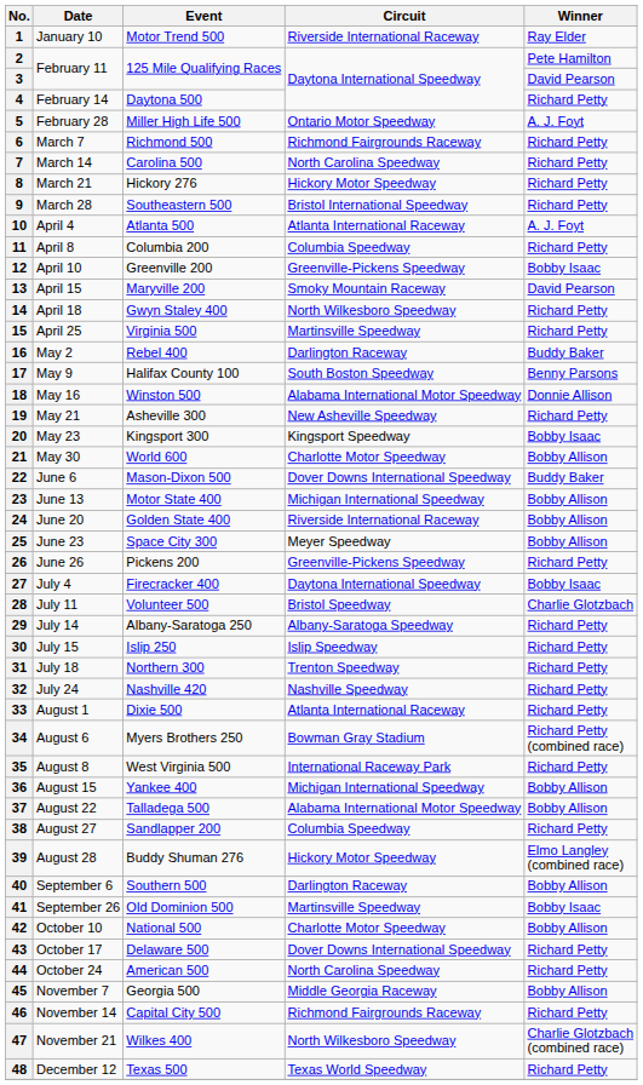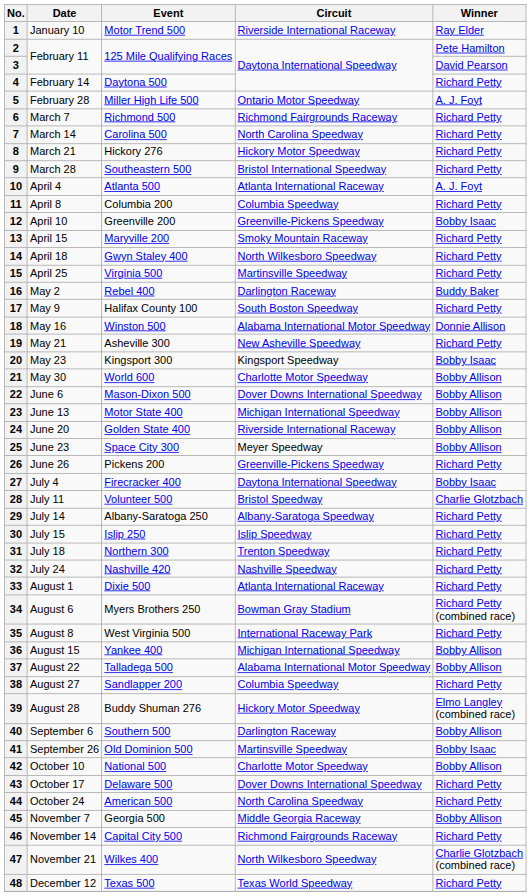 <table class="wikitable" style="font-size:85%;">
 <tr>
 <th>No.</th>
 <th>Date</th>
 <th>Event</th>
 <th>Circuit</th>
 <th>Winner</th>
 </tr>
 <tr>
 <th>1</th>
 <td>January 10</td>
 <td><a href='#'>Motor Trend 500</a></td>
 <td><a href='#'>Riverside International Raceway</a></td>
 <td><a href='#'>Ray Elder</a></td>
 </tr>
 <tr>
 <th>2</th>
 <td rowspan=2>February 11</td>
 <td rowspan=2><a href='#'>125 Mile Qualifying Races</a></td>
 <td rowspan=3><a href='#'>Daytona International Speedway</a></td>
 <td><a href='#'>Pete Hamilton</a></td>
 </tr>
 <tr>
 <th>3</th>
 <td><a href='#'>David Pearson</a></td>
 </tr>
 <tr>
 <th>4</th>
 <td>February 14</td>
 <td><a href='#'>Daytona 500</a></td>
 <td><a href='#'>Richard Petty</a></td>
 </tr>
 <tr>
 <th>5</th>
 <td>February 28</td>
 <td><a href='#'>Miller High Life 500</a></td>
 <td><a href='#'>Ontario Motor Speedway</a></td>
 <td><a href='#'>A. J. Foyt</a></td>
 </tr>
 <tr>
 <th>6</th>
 <td>March 7</td>
 <td><a href='#'>Richmond 500</a></td>
 <td><a href='#'>Richmond Fairgrounds Raceway</a></td>
 <td><a href='#'>Richard Petty</a></td>
 </tr>
 <tr>
 <th>7</th>
 <td>March 14</td>
 <td><a href='#'>Carolina 500</a></td>
 <td><a href='#'>North Carolina Speedway</a></td>
 <td><a href='#'>Richard Petty</a></td>
 </tr>
 <tr>
 <th>8</th>
 <td>March 21</td>
 <td>Hickory 276</td>
 <td><a href='#'>Hickory Motor Speedway</a></td>
 <td><a href='#'>Richard Petty</a></td>
 </tr>
 <tr>
 <th>9</th>
 <td>March 28</td>
 <td><a href='#'>Southeastern 500</a></td>
 <td><a href='#'>Bristol International Speedway</a></td>
 <td><a href='#'>Richard Petty</a></td>
 </tr>
 <tr>
 <th>10</th>
 <td>April 4</td>
 <td><a href='#'>Atlanta 500</a></td>
 <td><a href='#'>Atlanta International Raceway</a></td>
 <td><a href='#'>A. J. Foyt</a></td>
 </tr>
 <tr>
 <th>11</th>
 <td>April 8</td>
 <td>Columbia 200</td>
 <td><a href='#'>Columbia Speedway</a></td>
 <td><a href='#'>Richard Petty</a></td>
 </tr>
 <tr>
 <th>12</th>
 <td>April 10</td>
 <td>Greenville 200</td>
 <td><a href='#'>Greenville-Pickens Speedway</a></td>
 <td><a href='#'>Bobby Isaac</a></td>
 </tr>
 <tr>
 <th>13</th>
 <td>April 15</td>
 <td><a href='#'>Maryville 200</a></td>
 <td><a href='#'>Smoky Mountain Raceway</a></td>
-<td><a href='#'>David Pearson</a></td>
+<td><a href='#'>Richard Petty</a></td>
 </tr>
 <tr>
 <th>14</th>
 <td>April 18</td>
 <td><a href='#'>Gwyn Staley 400</a></td>
 <td><a href='#'>North Wilkesboro Speedway</a></td>
 <td><a href='#'>Richard Petty</a></td>
 </tr>
 <tr>
 <th>15</th>
 <td>April 25</td>
 <td><a href='#'>Virginia 500</a></td>
 <td><a href='#'>Martinsville Speedway</a></td>
 <td><a href='#'>Richard Petty</a></td>
 </tr>
 <tr>
 <th>16</th>
 <td>May 2</td>
 <td><a href='#'>Rebel 400</a></td>
 <td><a href='#'>Darlington Raceway</a></td>
 <td><a href='#'>Buddy Baker</a></td>
 </tr>
 <tr>
 <th>17</th>
 <td>May 9</td>
 <td>Halifax County 100</td>
 <td><a href='#'>South Boston Speedway</a></td>
-<td><a href='#'>Benny Parsons</a></td>
+<td><a href='#'>Richard Petty</a></td>
 </tr>
 <tr>
 <th>18</th>
 <td>May 16</td>
 <td><a href='#'>Winston 500</a></td>
 <td><a href='#'>Alabama International Motor Speedway</a></td>
 <td><a href='#'>Donnie Allison</a></td>
 </tr>
 <tr>
 <th>19</th>
 <td>May 21</td>
 <td>Asheville 300</td>
 <td><a href='#'>New Asheville Speedway</a></td>
 <td><a href='#'>Richard Petty</a></td>
 </tr>
 <tr>
 <th>20</th>
 <td>May 23</td>
 <td>Kingsport 300</td>
 <td>Kingsport Speedway</td>
 <td><a href='#'>Bobby Isaac</a></td>
 </tr>
 <tr>
 <th>21</th>
 <td>May 30</td>
 <td><a href='#'>World 600</a></td>
 <td><a href='#'>Charlotte Motor Speedway</a></td>
 <td><a href='#'>Bobby Allison</a></td>
 </tr>
 <tr>
 <th>22</th>
 <td>June 6</td>
 <td><a href='#'>Mason-Dixon 500</a></td>
 <td><a href='#'>Dover Downs International Speedway</a></td>
-<td><a href='#'>Buddy Baker</a></td>
+<td><a href='#'>Bobby Allison</a></td>
 </tr>
 <tr>
 <th>23</th>
 <td>June 13</td>
 <td><a href='#'>Motor State 400</a></td>
 <td><a href='#'>Michigan International Speedway</a></td>
 <td><a href='#'>Bobby Allison</a></td>
 </tr>
 <tr>
 <th>24</th>
 <td>June 20</td>
 <td><a href='#'>Golden State 400</a></td>
 <td><a href='#'>Riverside International Raceway</a></td>
 <td><a href='#'>Bobby Allison</a></td>
 </tr>
 <tr>
 <th>25</th>
 <td>June 23</td>
 <td><a href='#'>Space City 300</a></td>
 <td>Meyer Speedway</td>
 <td><a href='#'>Bobby Allison</a></td>
 </tr>
 <tr>
 <th>26</th>
 <td>June 26</td>
 <td>Pickens 200</td>
 <td><a href='#'>Greenville-Pickens Speedway</a></td>
 <td><a href='#'>Richard Petty</a></td>
 </tr>
 <tr>
 <th>27</th>
 <td>July 4</td>
 <td><a href='#'>Firecracker 400</a></td>
 <td><a href='#'>Daytona International Speedway</a></td>
 <td><a href='#'>Bobby Isaac</a></td>
 </tr>
 <tr>
 <th>28</th>
 <td>July 11</td>
 <td><a href='#'>Volunteer 500</a></td>
 <td><a href='#'>Bristol Speedway</a></td>
 <td><a href='#'>Charlie Glotzbach</a></td>
 </tr>
 <tr>
 <th>29</th>
 <td>July 14</td>
 <td>Albany-Saratoga 250</td>
 <td><a href='#'>Albany-Saratoga Speedway</a></td>
 <td><a href='#'>Richard Petty</a></td>
 </tr>
 <tr>
 <th>30</th>
 <td>July 15</td>
 <td><a href='#'>Islip 250</a></td>
 <td><a href='#'>Islip Speedway</a></td>
 <td><a href='#'>Richard Petty</a></td>
 </tr>
 <tr>
 <th>31</th>
 <td>July 18</td>
 <td><a href='#'>Northern 300</a></td>
 <td><a href='#'>Trenton Speedway</a></td>
 <td><a href='#'>Richard Petty</a></td>
 </tr>
 <tr>
 <th>32</th>
 <td>July 24</td>
 <td><a href='#'>Nashville 420</a></td>
 <td><a href='#'>Nashville Speedway</a></td>
 <td><a href='#'>Richard Petty</a></td>
 </tr>
 <tr>
 <th>33</th>
 <td>August 1</td>
 <td><a href='#'>Dixie 500</a></td>
 <td><a href='#'>Atlanta International Raceway</a></td>
 <td><a href='#'>Richard Petty</a></td>
 </tr>
 <tr>
 <th>34</th>
 <td>August 6</td>
 <td>Myers Brothers 250</td>
 <td><a href='#'>Bowman Gray Stadium</a></td>
 <td><a href='#'>Richard Petty</a>   <br> (combined race)</td>
 </tr>
 <tr>
 <th>35</th>
 <td>August 8</td>
 <td>West Virginia 500</td>
 <td><a href='#'>International Raceway Park</a></td>
 <td><a href='#'>Richard Petty</a></td>
 </tr>
 <tr>
 <th>36</th>
 <td>August 15</td>
 <td><a href='#'>Yankee 400</a></td>
 <td><a href='#'>Michigan International Speedway</a></td>
 <td><a href='#'>Bobby Allison</a></td>
 </tr>
 <tr>
 <th>37</th>
 <td>August 22</td>
 <td><a href='#'>Talladega 500</a></td>
 <td><a href='#'>Alabama International Motor Speedway</a></td>
 <td><a href='#'>Bobby Allison</a></td>
 </tr>
 <tr>
 <th>38</th>
 <td>August 27</td>
 <td><a href='#'>Sandlapper 200</a></td>
 <td><a href='#'>Columbia Speedway</a></td>
 <td><a href='#'>Richard Petty</a></td>
 </tr>
 <tr>
 <th>39</th>
 <td>August 28</td>
 <td>Buddy Shuman 276</td>
 <td><a href='#'>Hickory Motor Speedway</a></td>
 <td><a href='#'>Elmo Langley</a> <br>(combined race)</td>
 </tr>
 <tr>
 <th>40</th>
 <td>September 6</td>
 <td><a href='#'>Southern 500</a></td>
 <td><a href='#'>Darlington Raceway</a></td>
 <td><a href='#'>Bobby Allison</a></td>
 </tr>
 <tr>
 <th>41</th>
 <td>September 26</td>
 <td><a href='#'>Old Dominion 500</a></td>
 <td><a href='#'>Martinsville Speedway</a></td>
 <td><a href='#'>Bobby Isaac</a></td>
 </tr>
 <tr>
 <th>42</th>
 <td>October 10</td>
 <td><a href='#'>National 500</a></td>
 <td><a href='#'>Charlotte Motor Speedway</a></td>
 <td><a href='#'>Bobby Allison</a></td>
 </tr>
 <tr>
 <th>43</th>
 <td>October 17</td>
 <td><a href='#'>Delaware 500</a></td>
 <td><a href='#'>Dover Downs International Speedway</a></td>
 <td><a href='#'>Richard Petty</a></td>
 </tr>
 <tr>
 <th>44</th>
 <td>October 24</td>
 <td><a href='#'>American 500</a></td>
 <td><a href='#'>North Carolina Speedway</a></td>
 <td><a href='#'>Richard Petty</a></td>
 </tr>
 <tr>
 <th>45</th>
 <td>November 7</td>
 <td>Georgia 500</td>
 <td><a href='#'>Middle Georgia Raceway</a></td>
 <td><a href='#'>Bobby Allison</a></td>
 </tr>
 <tr>
 <th>46</th>
 <td>November 14</td>
 <td><a href='#'>Capital City 500</a></td>
 <td><a href='#'>Richmond Fairgrounds Raceway</a></td>
 <td><a href='#'>Richard Petty</a></td>
 </tr>
 <tr>
 <th>47</th>
 <td>November 21</td>
 <td><a href='#'>Wilkes 400</a></td>
 <td><a href='#'>North Wilkesboro Speedway</a></td>
 <td><a href='#'>Charlie Glotzbach</a> <br>(combined race)</td>
 </tr>
 <tr>
 <th>48</th>
 <td>December 12</td>
 <td><a href='#'>Texas 500</a></td>
 <td><a href='#'>Texas World Speedway</a></td>
 <td><a href='#'>Richard Petty</a></td>
 </tr>
 <tr>
 </tr>
 </table>
